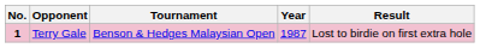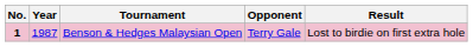 <table class="wikitable" style="font-size:95%;">
 <tr>
 <th>No.</th>
+<th>Year</th>
+<th>Tournament</th>
 <th>Opponent</th>
-<th>Tournament</th>
-<th>Year</th>
 <th>Result</th>
 </tr>
 <tr style="background:#F2C1D1;">
 <td align=center><strong>1</strong></td>
+<td><a href='#'>1987</a></td>
+<td><a href='#'>Benson & Hedges Malaysian Open</a></td>
 <td> <a href='#'>Terry Gale</a></td>
-<td><a href='#'>Benson & Hedges Malaysian Open</a></td>
-<td><a href='#'>1987</a></td>
 <td>Lost to birdie on first extra hole</td>
 </tr>
 </table>
